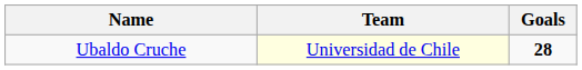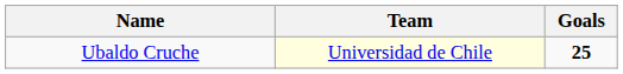 <table class="wikitable" style="font-size:95%; text-align:center;">
 <tr>
 <th width="205">Name</th>
 <th width="205">Team</th>
 <th width="50">Goals</th>
 </tr>
 <tr>
 <td> <a href='#'>Ubaldo Cruche</a></td>
 <td style="background: lightyellow;"><a href='#'>Universidad de Chile</a></td>
-<td><strong>28</strong></td>
+<td><strong>25</strong></td>
 </tr>
 </table>
